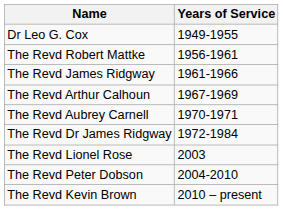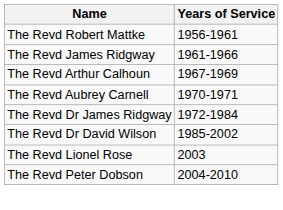 <table class="wikitable">
 <tr>
 <th>Name</th>
 <th>Years of Service</th>
-</tr>
-<tr>
-<td>Dr Leo G. Cox</td>
-<td>1949-1955</td>
 </tr>
 <tr>
 <td>The Revd Robert Mattke</td>
 <td>1956-1961</td>
 </tr>
 <tr>
 <td>The Revd James Ridgway</td>
 <td>1961-1966</td>
 </tr>
 <tr>
 <td>The Revd Arthur Calhoun</td>
 <td>1967-1969</td>
 </tr>
 <tr>
 <td>The Revd Aubrey Carnell</td>
 <td>1970-1971</td>
 </tr>
 <tr>
 <td>The Revd Dr James Ridgway</td>
 <td>1972-1984</td>
 </tr>
 <tr>
+<td>The Revd Dr David Wilson</td>
+<td>1985-2002</td>
+</tr>
+<tr>
 <td>The Revd Lionel Rose</td>
 <td>2003</td>
 </tr>
 <tr>
 <td>The Revd Peter Dobson</td>
 <td>2004-2010</td>
 </tr>
-<tr>
-<td>The Revd Kevin Brown</td>
-<td>2010 – present</td>
-</tr>
 </table>
